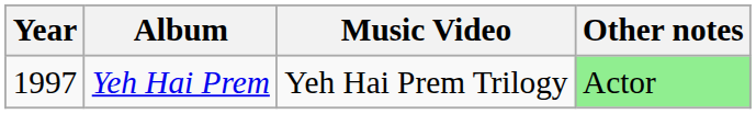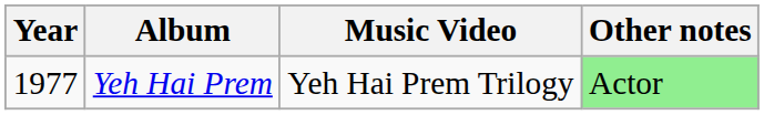 <table class="wikitable">
 <tr>
 <th>Year</th>
 <th>Album</th>
 <th>Music Video</th>
 <th>Other notes</th>
 </tr>
 <tr>
-<td>1997</td>
+<td>1977</td>
 <td><em><a href='#'>Yeh Hai Prem</a></em></td>
 <td>Yeh Hai Prem Trilogy</td>
 <td style="background: lightgreen;">Actor</td>
 </tr>
 </table>
